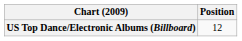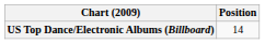 <table class="wikitable plainrowheaders" style="text-align:center">
 <tr>
 <th scope="col">Chart (2009)</th>
 <th scope="col">Position</th>
 </tr>
 <tr>
 <th scope="row">US Top Dance/Electronic Albums (<em>Billboard</em>)</th>
-<td>12</td>
+<td>14</td>
 </tr>
 </table>
